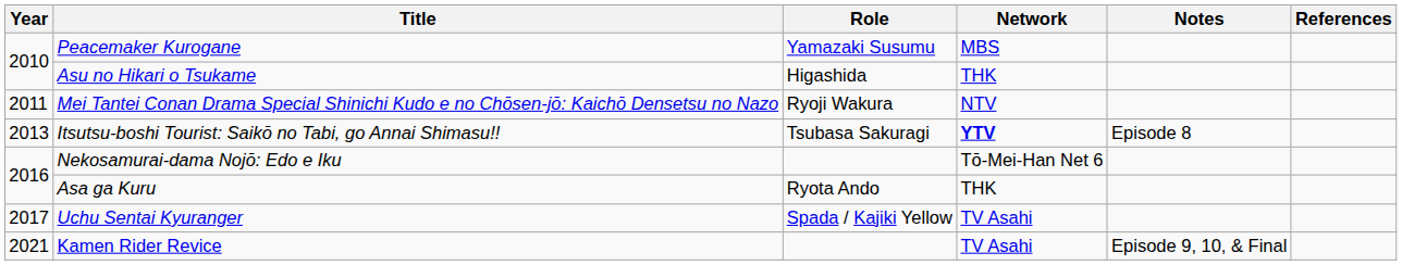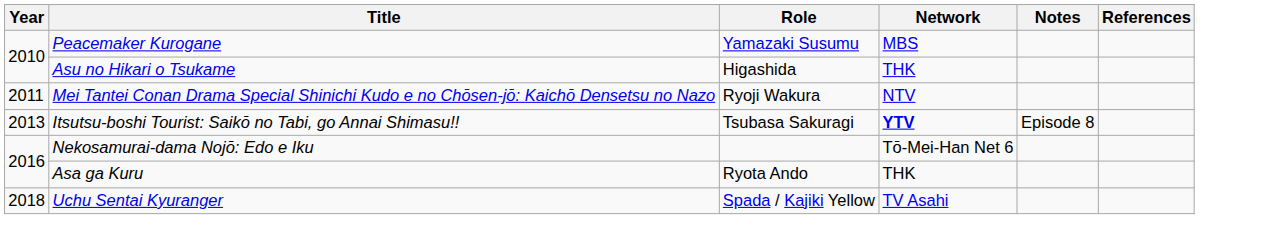 <table class="wikitable">
 <tr>
 <th>Year</th>
 <th>Title</th>
 <th>Role</th>
 <th>Network</th>
 <th>Notes</th>
 <th>References</th>
 </tr>
 <tr>
 <td rowspan="2">2010</td>
 <td><em><a href='#'>Peacemaker Kurogane</a></em></td>
 <td><a href='#'>Yamazaki Susumu</a></td>
 <td><a href='#'>MBS</a></td>
 <td></td>
 <td></td>
 </tr>
 <tr>
 <td><em><a href='#'>Asu no Hikari o Tsukame</a></em></td>
 <td>Higashida</td>
 <td><a href='#'>THK</a></td>
 <td></td>
 <td></td>
 </tr>
 <tr>
 <td>2011</td>
 <td><em><a href='#'>Mei Tantei Conan Drama Special Shinichi Kudo e no Chōsen-jō: Kaichō Densetsu no Nazo</a></em></td>
 <td>Ryoji Wakura</td>
 <td><a href='#'>NTV</a></td>
 <td></td>
 <td></td>
 </tr>
 <tr>
 <td>2013</td>
 <td><em>Itsutsu-boshi Tourist: Saikō no Tabi, go Annai Shimasu!!</em></td>
 <td>Tsubasa Sakuragi</td>
 <td><strong><a href='#'>YTV</a></strong></td>
 <td>Episode 8</td>
 <td></td>
 </tr>
 <tr>
 <td rowspan="2">2016</td>
 <td><em>Nekosamurai-dama Nojō: Edo e Iku</em></td>
 <td></td>
 <td>Tō-Mei-Han Net 6</td>
 <td></td>
 <td></td>
 </tr>
 <tr>
 <td><em>Asa ga Kuru</em></td>
 <td>Ryota Ando</td>
 <td>THK</td>
 <td></td>
 <td></td>
 </tr>
 <tr>
-<td>2017</td>
+<td>2018</td>
 <td><em><a href='#'>Uchu Sentai Kyuranger</a></em></td>
 <td><a href='#'>Spada</a> / <a href='#'>Kajiki</a> Yellow</td>
 <td><a href='#'>TV Asahi</a></td>
 <td></td>
 <td></td>
 </tr>
-<tr>
-<td>2021</td>
-<td><a href='#'>Kamen Rider Revice</a></td>
-<td></td>
-<td><a href='#'>TV Asahi</a></td>
-<td>Episode 9, 10, & Final</td>
-<td></td>
-</tr>
 </table>
